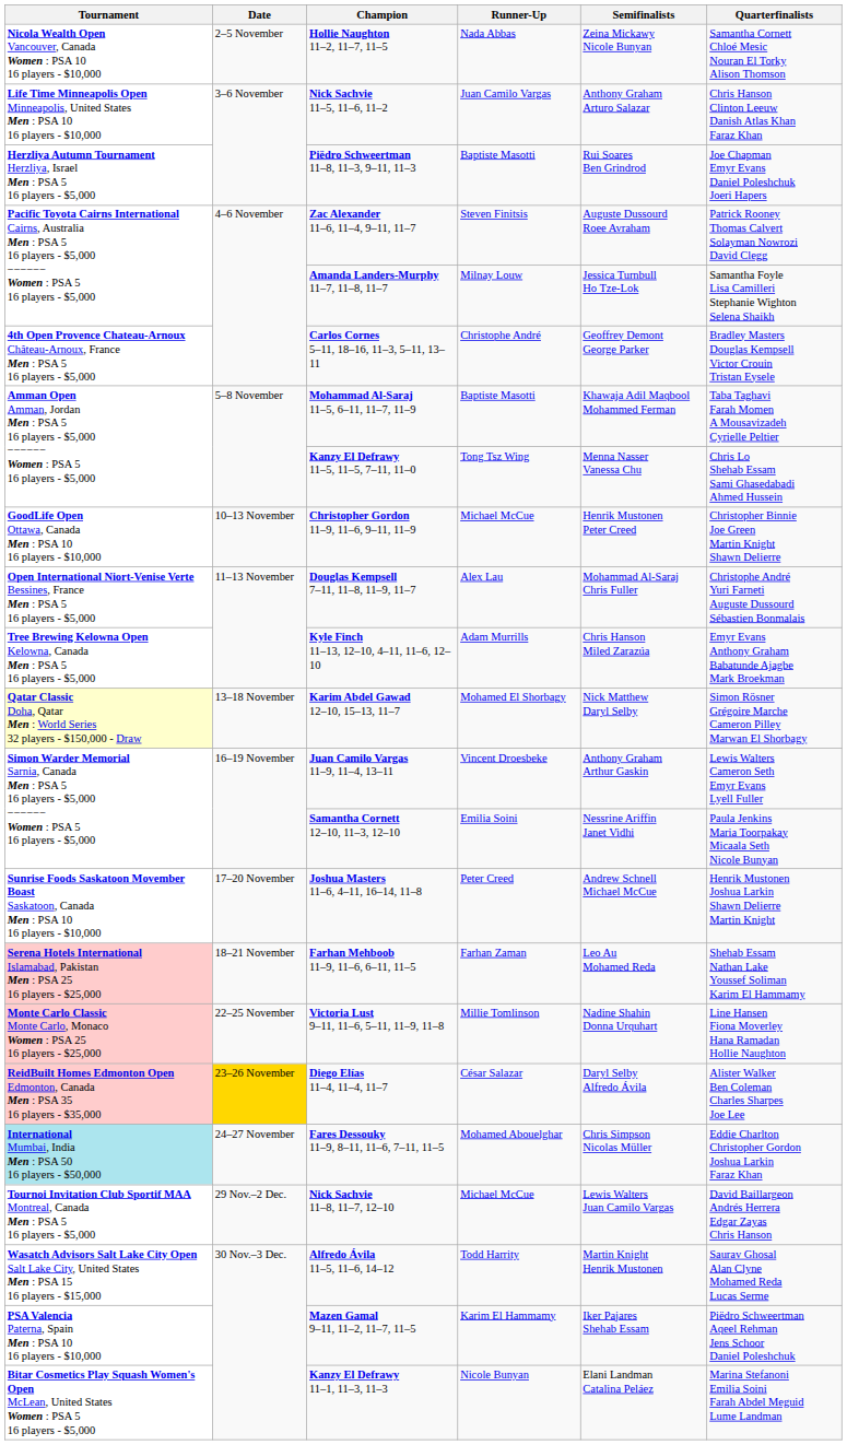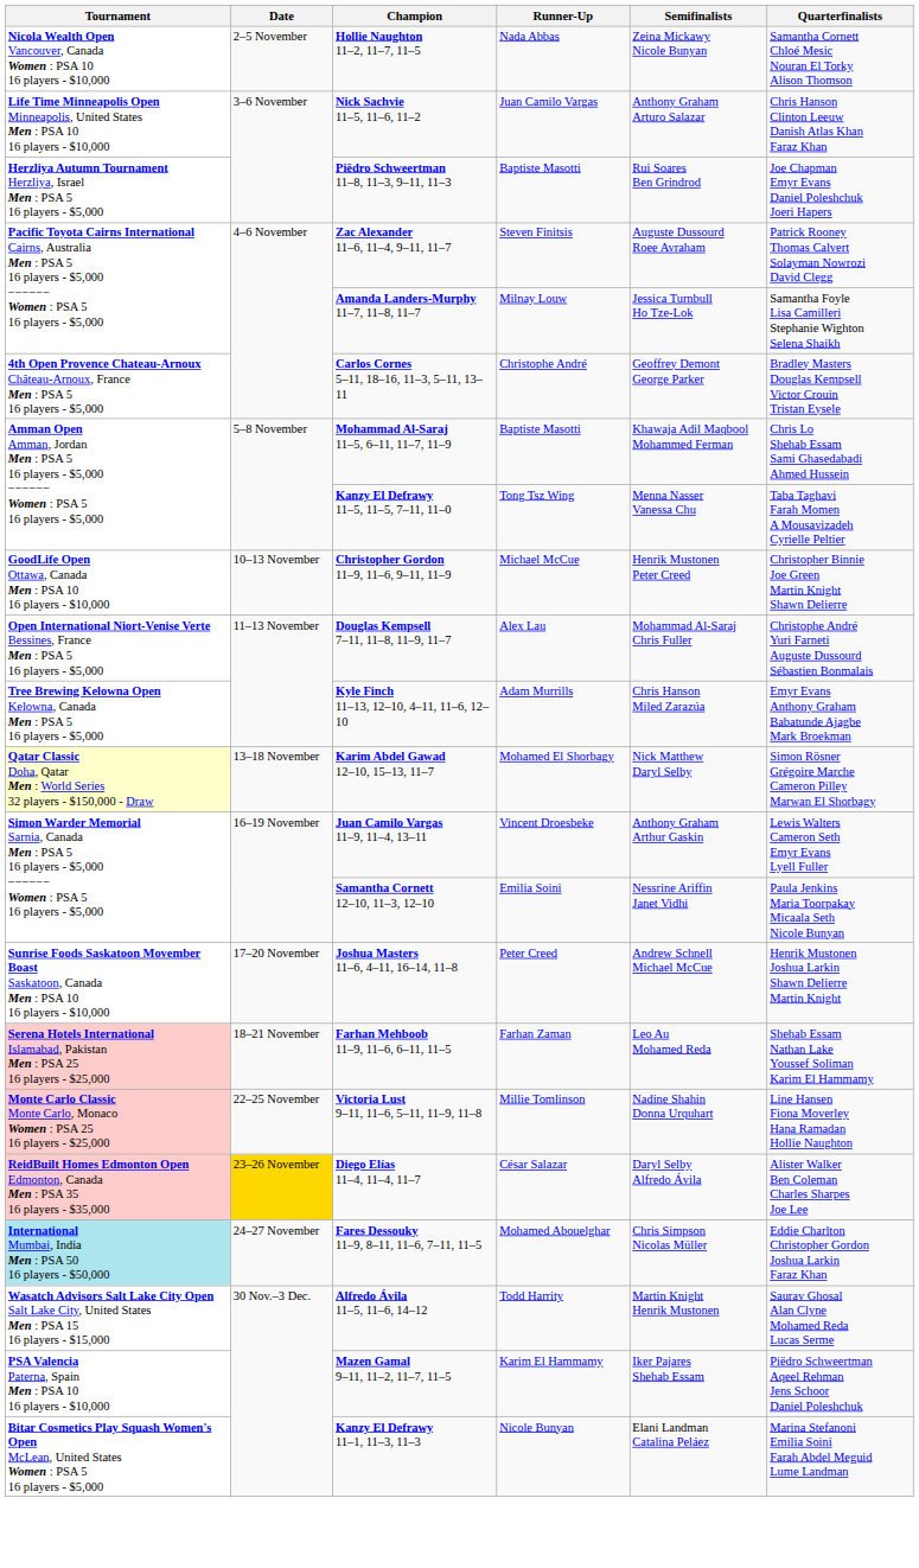 <table class="wikitable" style="font-size:88%">
 <tr>
 <th width=250>Tournament</th>
 <th width=110>Date</th>
 <th width=180>Champion</th>
 <th width=145>Runner-Up</th>
 <th width=150>Semifinalists</th>
 <th width=160>Quarterfinalists</th>
 </tr>
 <tr valign=top>
 <td style="background:#fff;"><strong><a href='#'>Nicola Wealth Open</a></strong><br> <a href='#'>Vancouver</a>, Canada<br><strong> <em>Women</em> </strong>: PSA 10<br>16 players - $10,000</td>
 <td>2–5 November</td>
 <td> <strong><a href='#'>Hollie Naughton</a></strong><br>11–2, 11–7, 11–5</td>
 <td> <a href='#'>Nada Abbas</a></td>
 <td> <a href='#'>Zeina Mickawy</a><br> <a href='#'>Nicole Bunyan</a></td>
 <td> <a href='#'>Samantha Cornett</a><br> <a href='#'>Chloé Mesic</a><br> <a href='#'>Nouran El Torky</a><br> <a href='#'>Alison Thomson</a></td>
 </tr>
 <tr valign=top>
 <td style="background:#fff;"><strong><a href='#'>Life Time Minneapolis Open</a></strong><br> <a href='#'>Minneapolis</a>, United States<br><strong> <em>Men</em> </strong>: PSA 10<br>16 players - $10,000</td>
 <td rowspan=2>3–6 November</td>
 <td> <strong><a href='#'>Nick Sachvie</a></strong><br>11–5, 11–6, 11–2</td>
 <td> <a href='#'>Juan Camilo Vargas</a></td>
 <td> <a href='#'>Anthony Graham</a><br> <a href='#'>Arturo Salazar</a></td>
 <td> <a href='#'>Chris Hanson</a><br> <a href='#'>Clinton Leeuw</a><br> <a href='#'>Danish Atlas Khan</a><br> <a href='#'>Faraz Khan</a></td>
 </tr>
 <tr valign=top>
 <td style="background:#fff;"><strong><a href='#'>Herzliya Autumn Tournament</a></strong><br> <a href='#'>Herzliya</a>, Israel<br><strong> <em>Men</em> </strong>: PSA 5<br>16 players - $5,000</td>
 <td> <strong><a href='#'>Piëdro Schweertman</a></strong><br>11–8, 11–3, 9–11, 11–3</td>
 <td> <a href='#'>Baptiste Masotti</a></td>
 <td> <a href='#'>Rui Soares</a><br> <a href='#'>Ben Grindrod</a></td>
 <td> <a href='#'>Joe Chapman</a><br> <a href='#'>Emyr Evans</a><br> <a href='#'>Daniel Poleshchuk</a><br> <a href='#'>Joeri Hapers</a></td>
 </tr>
 <tr valign=top>
 <td rowspan=2 style="background:#fff;"><strong><a href='#'>Pacific Toyota Cairns International</a></strong><br> <a href='#'>Cairns</a>, Australia<br><strong> <em>Men</em> </strong>: PSA 5<br>16 players - $5,000<br>−−−−−−<br><strong> <em>Women</em> </strong>: PSA 5<br>16 players - $5,000</td>
 <td rowspan=3>4–6 November</td>
 <td> <strong><a href='#'>Zac Alexander</a></strong><br>11–6, 11–4, 9–11, 11–7</td>
 <td> <a href='#'>Steven Finitsis</a></td>
 <td> <a href='#'>Auguste Dussourd</a><br> <a href='#'>Roee Avraham</a></td>
 <td> <a href='#'>Patrick Rooney</a><br> <a href='#'>Thomas Calvert</a><br> <a href='#'>Solayman Nowrozi</a><br> <a href='#'>David Clegg</a></td>
 </tr>
 <tr valign=top>
 <td> <strong><a href='#'>Amanda Landers-Murphy</a></strong><br>11–7, 11–8, 11–7</td>
 <td> <a href='#'>Milnay Louw</a></td>
 <td> <a href='#'>Jessica Turnbull</a><br> <a href='#'>Ho Tze-Lok</a></td>
 <td> Samantha Foyle<br> <a href='#'>Lisa Camilleri</a><br> Stephanie Wighton<br> <a href='#'>Selena Shaikh</a></td>
 </tr>
 <tr valign=top>
 <td style="background:#fff;"><strong><a href='#'>4th Open Provence Chateau-Arnoux</a></strong><br> <a href='#'>Château-Arnoux</a>, France<br><strong> <em>Men</em> </strong>: PSA 5<br>16 players - $5,000</td>
 <td> <strong><a href='#'>Carlos Cornes</a></strong><br>5–11, 18–16, 11–3, 5–11, 13–11</td>
 <td> <a href='#'>Christophe André</a></td>
 <td> <a href='#'>Geoffrey Demont</a><br> <a href='#'>George Parker</a></td>
 <td> <a href='#'>Bradley Masters</a><br> <a href='#'>Douglas Kempsell</a><br> <a href='#'>Victor Crouin</a><br> <a href='#'>Tristan Eysele</a></td>
 </tr>
 <tr valign=top>
 <td rowspan=2 style="background:#fff;"><strong><a href='#'> Amman Open</a></strong><br> <a href='#'>Amman</a>, Jordan<br><strong> <em>Men</em> </strong>: PSA 5<br>16 players - $5,000<br>−−−−−−<br><strong> <em>Women</em> </strong>: PSA 5<br>16 players - $5,000</td>
 <td rowspan=2>5–8 November</td>
 <td> <strong><a href='#'>Mohammad Al-Saraj</a></strong><br>11–5, 6–11, 11–7, 11–9</td>
 <td> <a href='#'>Baptiste Masotti</a></td>
 <td> <a href='#'>Khawaja Adil Maqbool</a><br> <a href='#'>Mohammed Ferman</a></td>
-<td> <a href='#'>Taba Taghavi</a><br> <a href='#'>Farah Momen</a><br> <a href='#'>A Mousavizadeh</a><br> <a href='#'>Cyrielle Peltier</a></td>
+<td> <a href='#'>Chris Lo</a><br> <a href='#'>Shehab Essam</a><br> <a href='#'>Sami Ghasedabadi</a><br> <a href='#'>Ahmed Hussein</a></td>
 </tr>
 <tr valign=top>
 <td> <strong><a href='#'>Kanzy El Defrawy</a></strong><br>11–5, 11–5, 7–11, 11–0</td>
 <td> <a href='#'>Tong Tsz Wing</a></td>
 <td> <a href='#'>Menna Nasser</a><br> <a href='#'>Vanessa Chu</a></td>
-<td> <a href='#'>Chris Lo</a><br> <a href='#'>Shehab Essam</a><br> <a href='#'>Sami Ghasedabadi</a><br> <a href='#'>Ahmed Hussein</a></td>
+<td> <a href='#'>Taba Taghavi</a><br> <a href='#'>Farah Momen</a><br> <a href='#'>A Mousavizadeh</a><br> <a href='#'>Cyrielle Peltier</a></td>
 </tr>
 <tr valign=top>
 <td style="background:#fff;"><strong><a href='#'>GoodLife Open</a></strong><br> <a href='#'>Ottawa</a>, Canada<br><strong> <em>Men</em> </strong>: PSA 10<br>16 players - $10,000</td>
 <td>10–13 November</td>
 <td> <strong><a href='#'>Christopher Gordon</a></strong><br>11–9, 11–6, 9–11, 11–9</td>
 <td> <a href='#'>Michael McCue</a></td>
 <td> <a href='#'>Henrik Mustonen</a><br> <a href='#'>Peter Creed</a></td>
 <td> <a href='#'>Christopher Binnie</a><br> <a href='#'>Joe Green</a><br> <a href='#'>Martin Knight</a><br> <a href='#'>Shawn Delierre</a></td>
 </tr>
 <tr valign=top>
 <td style="background:#fff;"><strong><a href='#'>Open International Niort-Venise Verte</a></strong><br> <a href='#'>Bessines</a>, France<br><strong> <em>Men</em> </strong>: PSA 5<br>16 players - $5,000</td>
 <td rowspan=2>11–13 November</td>
 <td> <strong><a href='#'>Douglas Kempsell</a></strong><br>7–11, 11–8, 11–9, 11–7</td>
 <td> <a href='#'>Alex Lau</a></td>
 <td> <a href='#'>Mohammad Al-Saraj</a><br> <a href='#'>Chris Fuller</a></td>
 <td> <a href='#'>Christophe André</a><br> <a href='#'>Yuri Farneti</a><br> <a href='#'>Auguste Dussourd</a><br> <a href='#'>Sébastien Bonmalais</a></td>
 </tr>
 <tr valign=top>
 <td style="background:#fff;"><strong><a href='#'>Tree Brewing Kelowna Open</a></strong><br> <a href='#'>Kelowna</a>, Canada<br><strong> <em>Men</em> </strong>: PSA 5<br>16 players - $5,000</td>
 <td> <strong><a href='#'>Kyle Finch</a></strong><br>11–13, 12–10, 4–11, 11–6, 12–10</td>
 <td> <a href='#'>Adam Murrills</a></td>
 <td> <a href='#'>Chris Hanson</a><br> <a href='#'>Miled Zarazúa</a></td>
 <td> <a href='#'>Emyr Evans</a><br> <a href='#'>Anthony Graham</a><br> <a href='#'>Babatunde Ajagbe</a><br> <a href='#'>Mark Broekman</a></td>
 </tr>
 <tr valign=top>
 <td style="background:#ffc;"><strong><a href='#'>Qatar Classic</a></strong><br> <a href='#'>Doha</a>, Qatar<br><strong> <em>Men</em> </strong>: <a href='#'>World Series</a><br>32 players - $150,000 - <a href='#'>Draw</a></td>
 <td>13–18 November</td>
 <td> <strong><a href='#'>Karim Abdel Gawad</a></strong><br>12–10, 15–13, 11–7</td>
 <td> <a href='#'>Mohamed El Shorbagy</a></td>
 <td> <a href='#'>Nick Matthew</a><br> <a href='#'>Daryl Selby</a></td>
 <td> <a href='#'>Simon Rösner</a><br> <a href='#'>Grégoire Marche</a><br> <a href='#'>Cameron Pilley</a><br> <a href='#'>Marwan El Shorbagy</a></td>
 </tr>
 <tr valign=top>
 <td rowspan=2 style="background:#fff;"><strong><a href='#'>Simon Warder Memorial</a></strong><br> <a href='#'>Sarnia</a>, Canada<br><strong> <em>Men</em> </strong> : PSA 5<br>16 players - $5,000<br>−−−−−−<br><strong> <em>Women</em> </strong>: PSA 5<br>16 players - $5,000</td>
 <td rowspan=2>16–19 November</td>
 <td> <strong><a href='#'>Juan Camilo Vargas</a></strong><br>11–9, 11–4, 13–11</td>
 <td> <a href='#'>Vincent Droesbeke</a></td>
 <td> <a href='#'>Anthony Graham</a><br> <a href='#'>Arthur Gaskin</a></td>
 <td> <a href='#'>Lewis Walters</a><br> <a href='#'>Cameron Seth</a><br> <a href='#'>Emyr Evans</a><br> <a href='#'>Lyell Fuller</a></td>
 </tr>
 <tr valign=top>
 <td> <strong><a href='#'>Samantha Cornett</a></strong><br>12–10, 11–3, 12–10</td>
 <td> <a href='#'>Emilia Soini</a></td>
 <td> <a href='#'>Nessrine Ariffin</a><br> <a href='#'>Janet Vidhi</a></td>
 <td> <a href='#'>Paula Jenkins</a><br> <a href='#'>Maria Toorpakay</a><br> <a href='#'>Micaala Seth</a><br> <a href='#'>Nicole Bunyan</a></td>
 </tr>
 <tr valign=top>
 <td style="background:#fff;"><strong><a href='#'>Sunrise Foods Saskatoon Movember Boast</a></strong><br> <a href='#'>Saskatoon</a>, Canada<br><strong> <em>Men</em> </strong>: PSA 10<br>16 players - $10,000</td>
 <td>17–20 November</td>
 <td> <strong><a href='#'>Joshua Masters</a></strong><br>11–6, 4–11, 16–14, 11–8</td>
 <td> <a href='#'>Peter Creed</a></td>
 <td> <a href='#'>Andrew Schnell</a><br> <a href='#'>Michael McCue</a></td>
 <td> <a href='#'>Henrik Mustonen</a><br> <a href='#'>Joshua Larkin</a><br> <a href='#'>Shawn Delierre</a><br> <a href='#'>Martin Knight</a></td>
 </tr>
 <tr valign=top>
 <td style="background:#ffcccc;"><strong><a href='#'>Serena Hotels  International</a></strong><br> <a href='#'>Islamabad</a>, Pakistan<br><strong> <em>Men</em> </strong>: PSA 25<br>16 players - $25,000</td>
 <td>18–21 November</td>
 <td> <strong><a href='#'>Farhan Mehboob</a></strong><br>11–9, 11–6, 6–11, 11–5</td>
 <td> <a href='#'>Farhan Zaman</a></td>
 <td> <a href='#'>Leo Au</a><br> <a href='#'>Mohamed Reda</a></td>
 <td> <a href='#'>Shehab Essam</a><br> <a href='#'>Nathan Lake</a><br> <a href='#'>Youssef Soliman</a><br> <a href='#'>Karim El Hammamy</a></td>
 </tr>
 <tr valign=top>
 <td style="background:#ffcccc;"><strong><a href='#'>Monte Carlo Classic</a></strong><br> <a href='#'>Monte Carlo</a>, Monaco<br><strong> <em>Women</em> </strong>: PSA 25<br>16 players - $25,000</td>
 <td>22–25 November</td>
 <td> <strong><a href='#'>Victoria Lust</a></strong><br>9–11, 11–6, 5–11, 11–9, 11–8</td>
 <td> <a href='#'>Millie Tomlinson</a></td>
 <td> <a href='#'>Nadine Shahin</a><br> <a href='#'>Donna Urquhart</a></td>
 <td> <a href='#'>Line Hansen</a><br> <a href='#'>Fiona Moverley</a><br> <a href='#'>Hana Ramadan</a><br> <a href='#'>Hollie Naughton</a></td>
 </tr>
 <tr valign=top>
 <td style="background:#ffcccc;"><strong><a href='#'>ReidBuilt Homes Edmonton Open</a></strong><br> <a href='#'>Edmonton</a>, Canada<br><strong> <em>Men</em> </strong>: PSA 35<br>16 players - $35,000</td>
 <td style="background: gold;">23–26 November</td>
 <td> <strong><a href='#'>Diego Elías</a></strong><br>11–4, 11–4, 11–7</td>
 <td> <a href='#'>César Salazar</a></td>
 <td> <a href='#'>Daryl Selby</a><br> <a href='#'>Alfredo Ávila</a></td>
 <td> <a href='#'>Alister Walker</a><br> <a href='#'>Ben Coleman</a><br> <a href='#'>Charles Sharpes</a><br> <a href='#'>Joe Lee</a></td>
 </tr>
 <tr valign=top>
 <td style="background:#ACE5EE;"><strong><a href='#'> International</a></strong><br> <a href='#'>Mumbai</a>, India<br><strong> <em>Men</em> </strong>: PSA 50<br>16 players - $50,000</td>
 <td>24–27 November</td>
 <td> <strong><a href='#'>Fares Dessouky</a></strong><br>11–9, 8–11, 11–6, 7–11, 11–5</td>
 <td> <a href='#'>Mohamed Abouelghar</a></td>
 <td> <a href='#'>Chris Simpson</a><br> <a href='#'>Nicolas Müller</a></td>
 <td> <a href='#'>Eddie Charlton</a><br> <a href='#'>Christopher Gordon</a><br> <a href='#'>Joshua Larkin</a><br> <a href='#'>Faraz Khan</a></td>
 </tr>
 <tr valign=top>
-<td style="background:#fff;"><strong><a href='#'>Tournoi Invitation Club Sportif MAA</a></strong><br> <a href='#'>Montreal</a>, Canada<br><strong> <em>Men</em> </strong>: PSA 5<br>16 players - $5,000</td>
-<td>29 Nov.–2 Dec.</td>
-<td> <strong><a href='#'>Nick Sachvie</a></strong><br>11–8, 11–7, 12–10</td>
-<td> <a href='#'>Michael McCue</a></td>
-<td> <a href='#'>Lewis Walters</a><br> <a href='#'>Juan Camilo Vargas</a></td>
-<td> <a href='#'>David Baillargeon</a><br> <a href='#'>Andrés Herrera</a><br> <a href='#'>Edgar Zayas</a><br> <a href='#'>Chris Hanson</a></td>
-</tr>
-<tr valign=top>
 <td style="background:#fff;"><strong><a href='#'>Wasatch Advisors Salt Lake City Open</a></strong><br> <a href='#'>Salt Lake City</a>, United States<br><strong> <em>Men</em> </strong>: PSA 15<br>16 players - $15,000</td>
 <td rowspan=3>30 Nov.–3 Dec.</td>
 <td> <strong><a href='#'>Alfredo Ávila</a></strong><br>11–5, 11–6, 14–12</td>
 <td> <a href='#'>Todd Harrity</a></td>
 <td> <a href='#'>Martin Knight</a><br> <a href='#'>Henrik Mustonen</a></td>
 <td> <a href='#'>Saurav Ghosal</a><br> <a href='#'>Alan Clyne</a><br> <a href='#'>Mohamed Reda</a><br> <a href='#'>Lucas Serme</a></td>
 </tr>
 <tr valign=top>
 <td style="background:#fff;"><strong><a href='#'>PSA Valencia</a></strong><br> <a href='#'>Paterna</a>, Spain<br><strong> <em>Men</em> </strong>: PSA 10<br>16 players - $10,000</td>
 <td> <strong><a href='#'>Mazen Gamal</a></strong><br>9–11, 11–2, 11–7, 11–5</td>
 <td> <a href='#'>Karim El Hammamy</a></td>
 <td> <a href='#'>Iker Pajares</a><br> <a href='#'>Shehab Essam</a></td>
 <td> <a href='#'>Piëdro Schweertman</a><br> <a href='#'>Aqeel Rehman</a><br> <a href='#'>Jens Schoor</a><br> <a href='#'>Daniel Poleshchuk</a></td>
 </tr>
 <tr valign=top>
 <td style="background:#fff;"><strong><a href='#'>Bitar Cosmetics Play Squash Women's Open</a></strong><br> <a href='#'>McLean</a>, United States<br><strong> <em>Women</em> </strong>: PSA 5<br>16 players - $5,000</td>
 <td> <strong><a href='#'>Kanzy El Defrawy</a></strong><br>11–1, 11–3, 11–3</td>
 <td> <a href='#'>Nicole Bunyan</a></td>
 <td> Elani Landman<br> <a href='#'>Catalina Peláez</a></td>
 <td> <a href='#'>Marina Stefanoni</a><br> <a href='#'>Emilia Soini</a><br> <a href='#'>Farah Abdel Meguid</a><br> <a href='#'>Lume Landman</a></td>
 </tr>
 </table>
